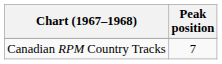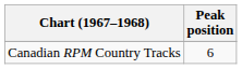 <table class="wikitable sortable">
 <tr>
 <th>Chart (1967–1968)</th>
 <th>Peak<br>position</th>
 </tr>
 <tr>
 </tr>
 <tr>
 <td align="left">Canadian <em>RPM</em> Country Tracks</td>
-<td style="text-align:center;">7</td>
+<td style="text-align:center;">6</td>
 </tr>
 </table>
